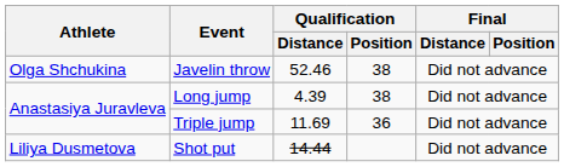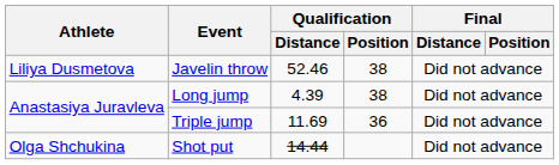 <table class=wikitable style="font-size:90%">
 <tr>
 <th rowspan="2">Athlete</th>
 <th rowspan="2">Event</th>
 <th colspan="2">Qualification</th>
 <th colspan="2">Final</th>
 </tr>
 <tr style="font-size:95%">
 <th>Distance</th>
 <th>Position</th>
 <th>Distance</th>
 <th>Position</th>
 </tr>
 <tr align=center>
-<td align=left><a href='#'>Olga Shchukina</a></td>
+<td align=left><a href='#'>Liliya Dusmetova</a></td>
 <td align=left><a href='#'>Javelin throw</a></td>
 <td>52.46</td>
 <td>38</td>
 <td colspan=2>Did not advance</td>
 </tr>
 <tr align=center>
 <td align=left rowspan=2><a href='#'>Anastasiya Juravleva</a></td>
 <td align=left><a href='#'>Long jump</a></td>
 <td>4.39</td>
 <td>38</td>
 <td colspan=2>Did not advance</td>
 </tr>
 <tr align=center>
 <td align=left><a href='#'>Triple jump</a></td>
 <td>11.69</td>
 <td>36</td>
 <td colspan=2>Did not advance</td>
 </tr>
 <tr align=center>
-<td align=left><a href='#'>Liliya Dusmetova</a></td>
+<td align=left><a href='#'>Olga Shchukina</a></td>
 <td align=left><a href='#'>Shot put</a></td>
 <td><s>14.44</s></td>
 <td></td>
 <td colspan=2>Did not advance</td>
 </tr>
 </table>
